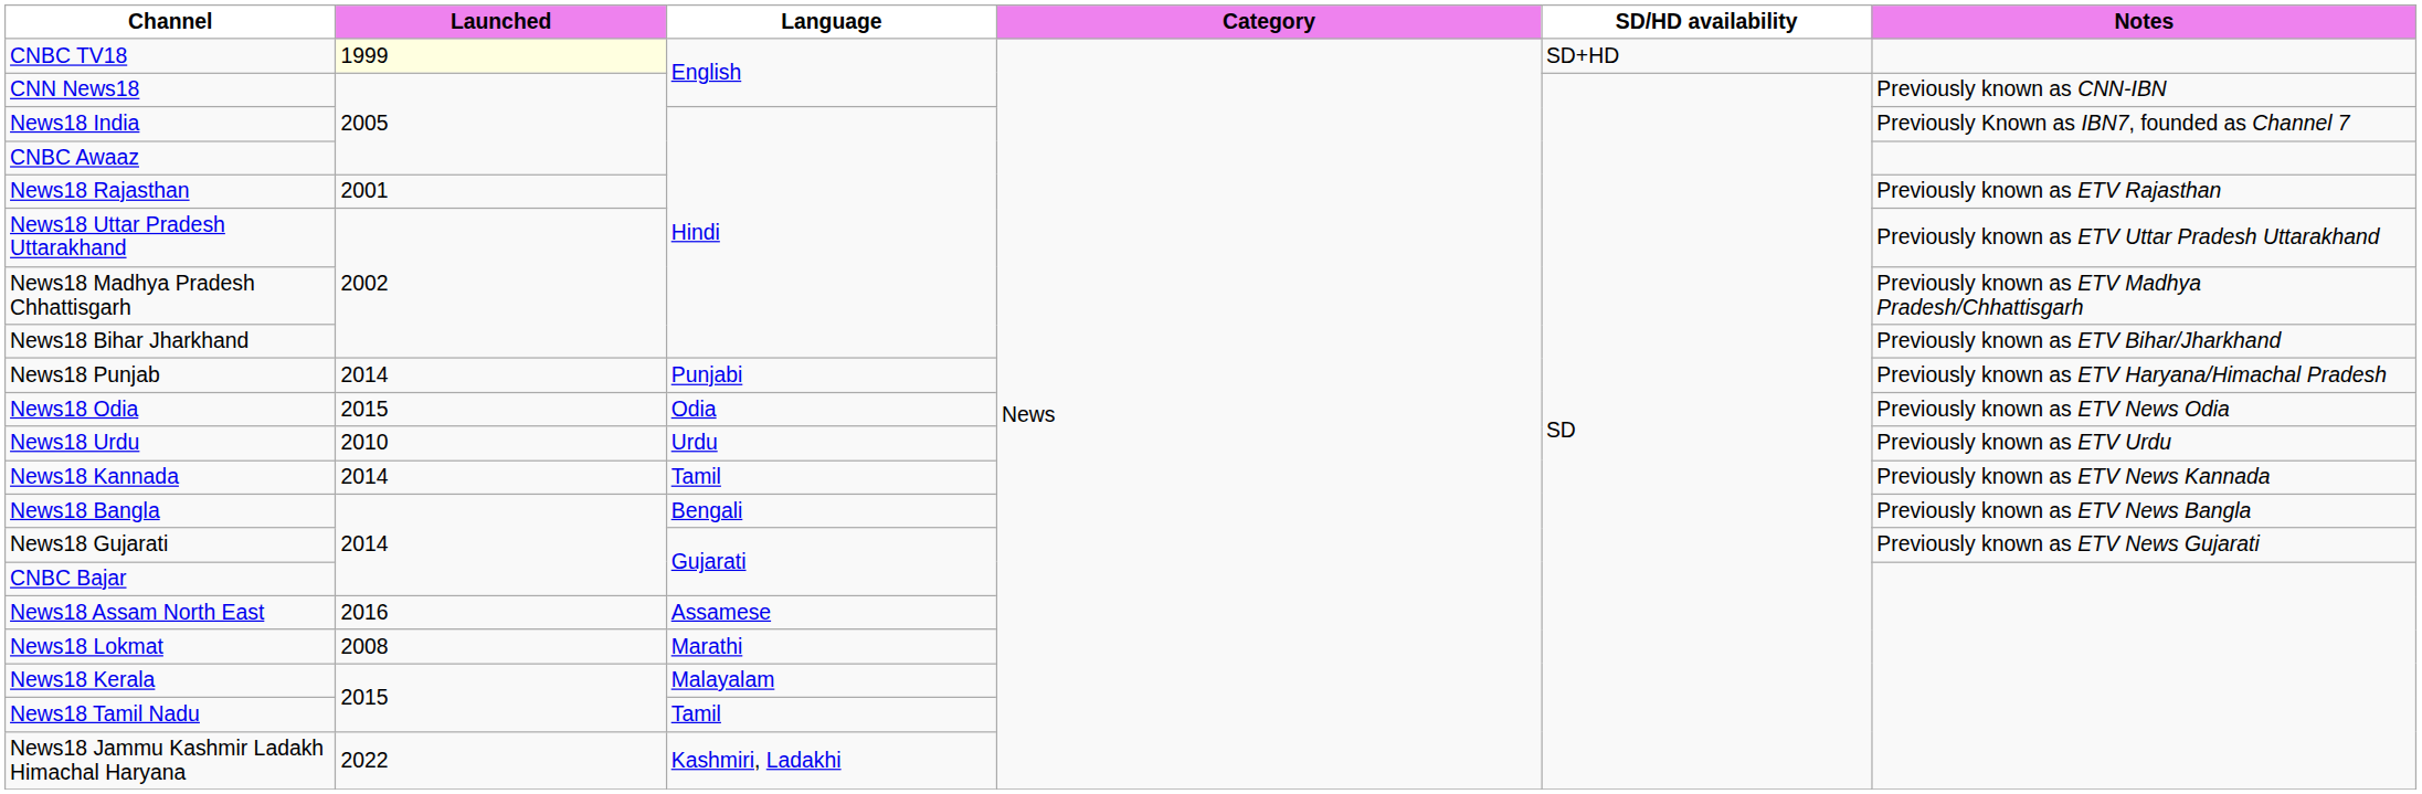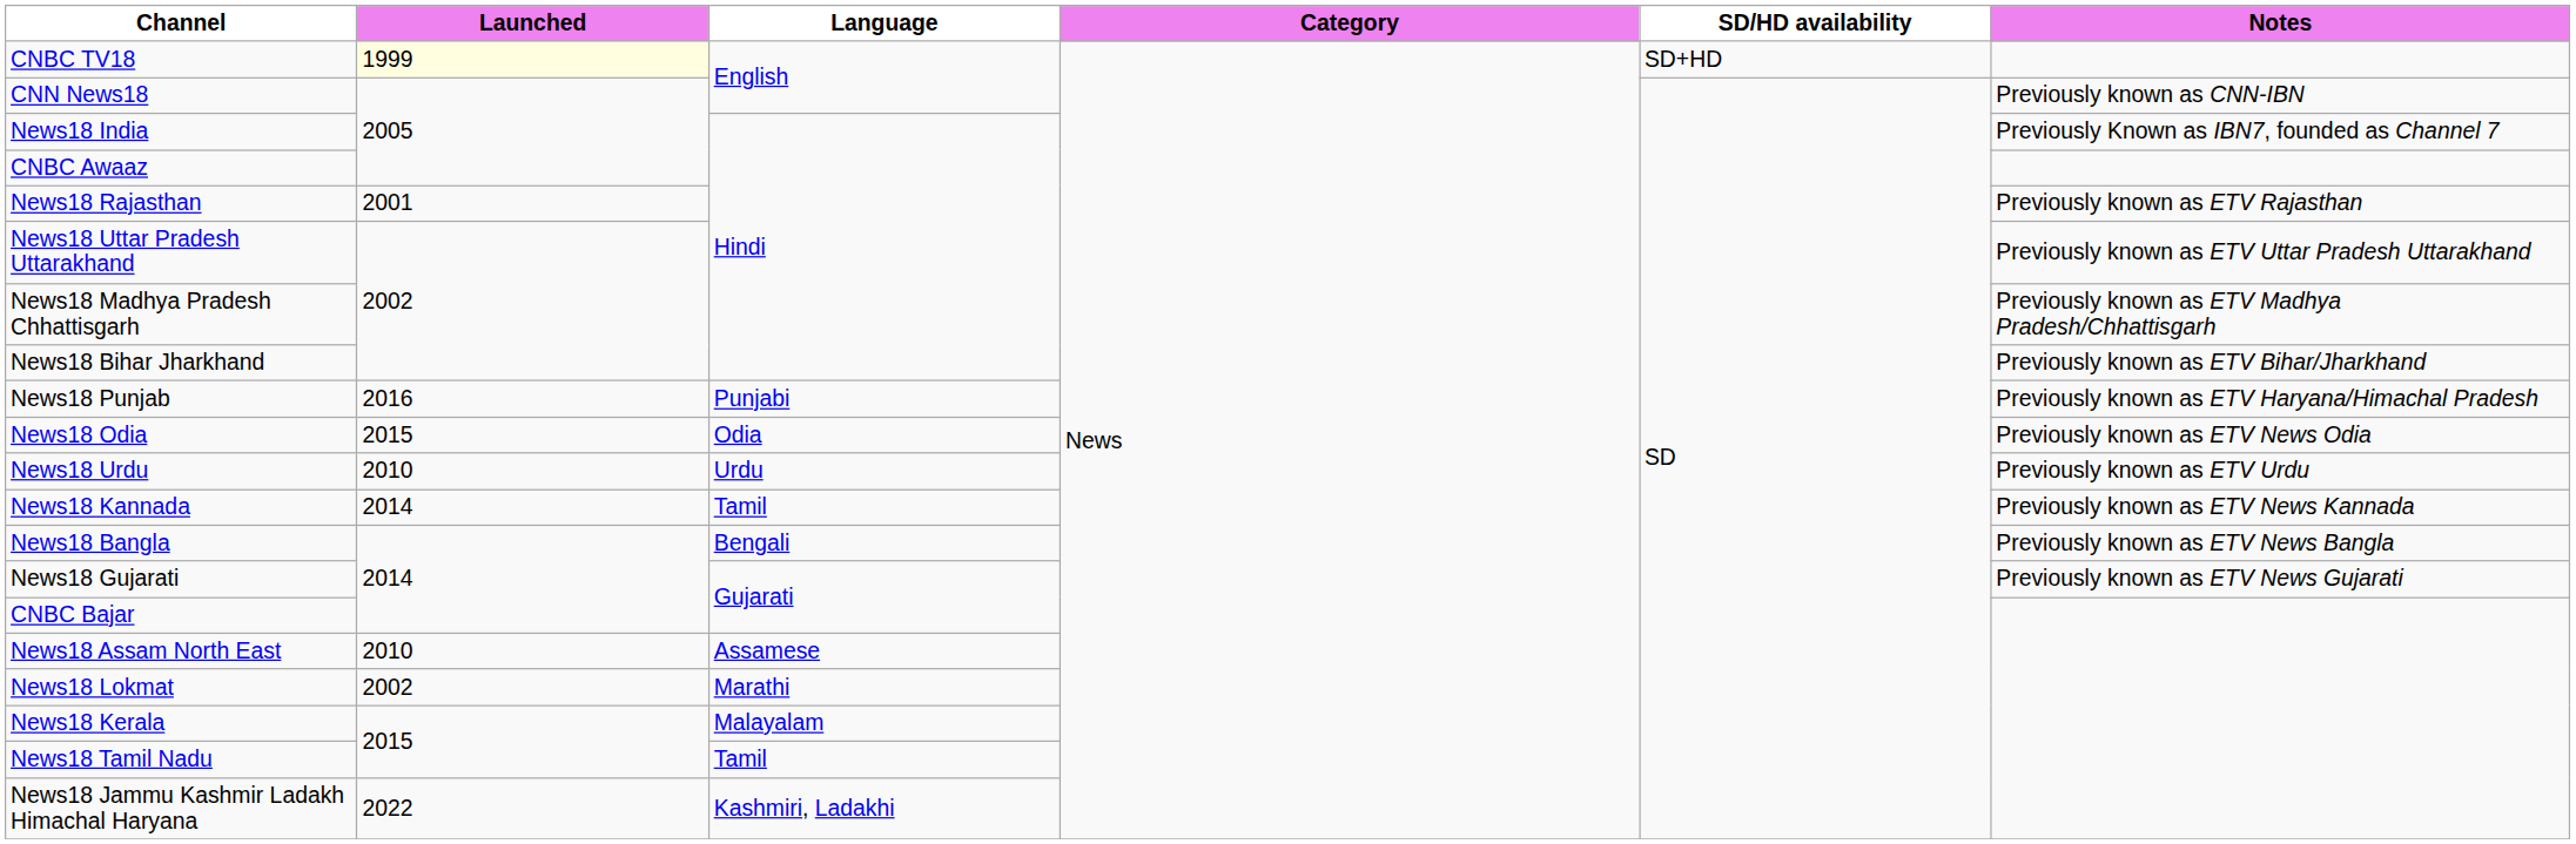 <table class="wikitable sortable" style="text-align:middle;">
 <tr>
 <th style="width:180pt; background:White;">Channel</th>
 <th style="width:180pt; background:Violet;">Launched</th>
 <th style="width:180pt; background:White;">Language</th>
 <th style="width:300pt; background:Violet;">Category</th>
 <th style="width:180pt; background:White;">SD/HD availability</th>
 <th style="width:300pt; background:Violet;">Notes</th>
 </tr>
 <tr>
 <td><a href='#'>CNBC TV18</a></td>
 <td style="background: lightyellow;">1999</td>
 <td rowspan="2"><a href='#'>English</a></td>
 <td rowspan="20">News</td>
 <td>SD+HD</td>
 <td></td>
 </tr>
 <tr>
 <td><a href='#'>CNN News18</a></td>
 <td rowspan="3">2005</td>
 <td rowspan="19">SD</td>
 <td>Previously known as <em>CNN-IBN</em></td>
 </tr>
 <tr>
 <td><a href='#'>News18 India</a></td>
 <td rowspan="6"><a href='#'>Hindi</a></td>
 <td>Previously Known as <em>IBN7</em>, founded as <em>Channel 7</em></td>
 </tr>
 <tr>
 <td><a href='#'>CNBC Awaaz</a></td>
 <td></td>
 </tr>
 <tr>
 <td><a href='#'>News18 Rajasthan</a></td>
 <td>2001</td>
 <td>Previously known as <em>ETV Rajasthan</em></td>
 </tr>
 <tr>
 <td><a href='#'>News18 Uttar Pradesh Uttarakhand</a></td>
 <td rowspan="3">2002</td>
 <td>Previously known as <em>ETV Uttar Pradesh Uttarakhand</em></td>
 </tr>
 <tr>
 <td>News18 Madhya Pradesh Chhattisgarh</td>
 <td>Previously known as <em>ETV Madhya Pradesh/Chhattisgarh</em></td>
 </tr>
 <tr>
 <td>News18 Bihar Jharkhand</td>
 <td>Previously known as <em>ETV Bihar/Jharkhand</em></td>
 </tr>
 <tr>
 <td>News18 Punjab</td>
-<td>2014</td>
+<td>2016</td>
 <td><a href='#'>Punjabi</a></td>
 <td>Previously known as <em>ETV Haryana/Himachal Pradesh</em></td>
 </tr>
 <tr>
 <td><a href='#'>News18 Odia</a></td>
 <td>2015</td>
 <td><a href='#'>Odia</a></td>
 <td>Previously known as <em>ETV News Odia</em></td>
 </tr>
 <tr>
 <td><a href='#'>News18 Urdu</a></td>
 <td>2010</td>
 <td><a href='#'>Urdu</a></td>
 <td>Previously known as <em>ETV Urdu</em></td>
 </tr>
 <tr>
 <td><a href='#'>News18 Kannada</a></td>
 <td>2014</td>
 <td><a href='#'>Tamil</a></td>
 <td>Previously known as <em>ETV News Kannada</em></td>
 </tr>
 <tr>
 <td><a href='#'>News18 Bangla</a></td>
 <td rowspan="3">2014</td>
 <td><a href='#'>Bengali</a></td>
 <td>Previously known as <em>ETV News Bangla</em></td>
 </tr>
 <tr>
 <td>News18 Gujarati</td>
 <td rowspan="2"><a href='#'>Gujarati</a></td>
 <td>Previously known as <em>ETV News Gujarati</em></td>
 </tr>
 <tr>
 <td><a href='#'>CNBC Bajar</a></td>
 <td rowspan="6"></td>
 </tr>
 <tr>
 <td><a href='#'>News18 Assam North East</a></td>
-<td>2016</td>
+<td>2010</td>
 <td><a href='#'>Assamese</a></td>
 </tr>
 <tr>
 <td><a href='#'>News18 Lokmat</a></td>
-<td>2008</td>
+<td>2002</td>
 <td><a href='#'>Marathi</a></td>
 </tr>
 <tr>
 <td><a href='#'>News18 Kerala</a></td>
 <td rowspan="2">2015</td>
 <td><a href='#'>Malayalam</a></td>
 </tr>
 <tr>
 <td><a href='#'>News18 Tamil Nadu</a></td>
 <td><a href='#'>Tamil</a></td>
 </tr>
 <tr>
 <td>News18 Jammu Kashmir Ladakh Himachal Haryana</td>
 <td>2022</td>
 <td><a href='#'>Kashmiri</a>, <a href='#'>Ladakhi</a></td>
 </tr>
 </table>
